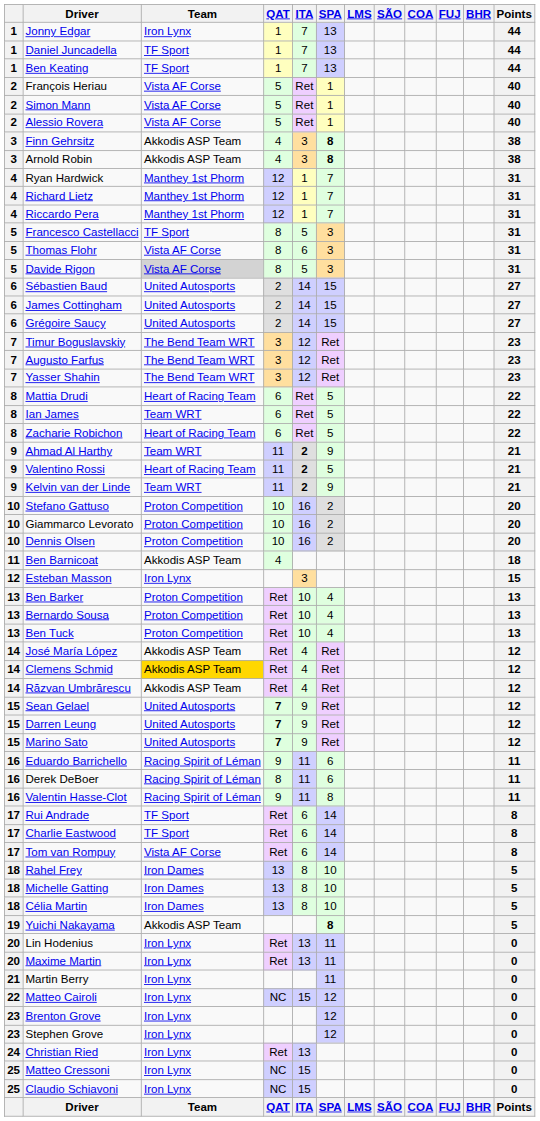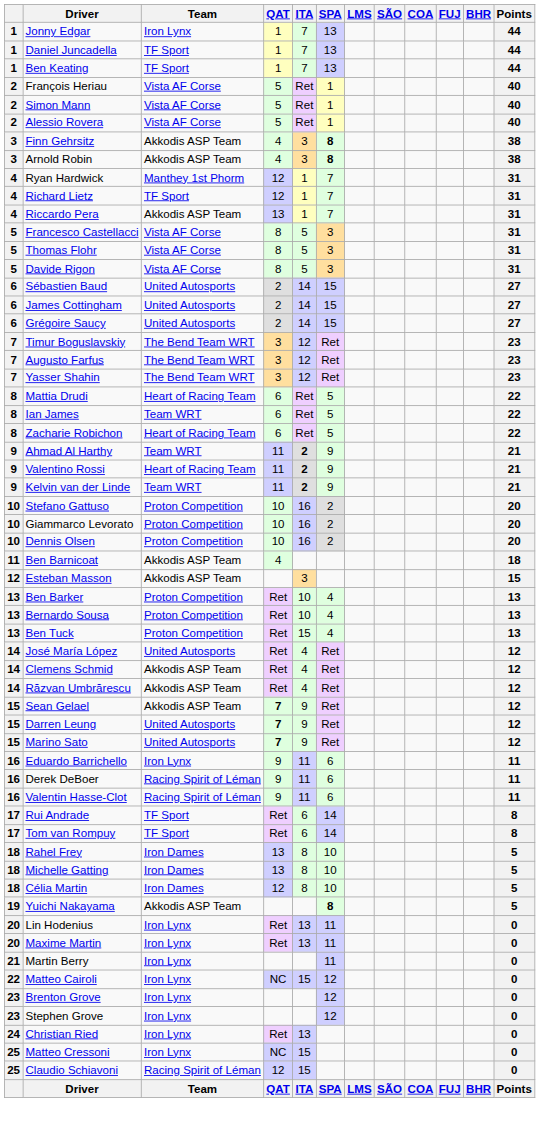 <table class="wikitable" style="font-size:85%; text-align:center;">
 <tr>
 <th></th>
 <th>Driver</th>
 <th>Team</th>
 <th><a href='#'>QAT</a><br></th>
 <th><a href='#'>ITA</a><br></th>
 <th><a href='#'>SPA</a><br></th>
 <th><a href='#'>LMS</a><br></th>
 <th><a href='#'>SÃO</a><br></th>
 <th><a href='#'>COA</a><br></th>
 <th><a href='#'>FUJ</a><br></th>
 <th><a href='#'>BHR</a><br></th>
 <th>Points</th>
 </tr>
 <tr>
 <th>1</th>
 <td align=left> <a href='#'>Jonny Edgar</a></td>
 <td align=left> <a href='#'>Iron Lynx</a></td>
 <td style="background:#ffffbf;">1</td>
 <td style="background:#dfffdf;">7</td>
 <td style="background:#cfcfff;">13</td>
 <td></td>
 <td></td>
 <td></td>
 <td></td>
 <td></td>
 <th>44</th>
 </tr>
 <tr>
 <th>1</th>
 <td align=left> <a href='#'>Daniel Juncadella</a></td>
 <td align=left> <a href='#'>TF Sport</a></td>
 <td style="background:#ffffbf;">1</td>
 <td style="background:#dfffdf;">7</td>
 <td style="background:#cfcfff;">13</td>
 <td></td>
 <td></td>
 <td></td>
 <td></td>
 <td></td>
 <th>44</th>
 </tr>
 <tr>
 <th>1</th>
 <td align=left> <a href='#'>Ben Keating</a></td>
 <td align=left> <a href='#'>TF Sport</a></td>
 <td style="background:#ffffbf;">1</td>
 <td style="background:#dfffdf;">7</td>
 <td style="background:#cfcfff;">13</td>
 <td></td>
 <td></td>
 <td></td>
 <td></td>
 <td></td>
 <th>44</th>
 </tr>
 <tr>
 <th>2</th>
 <td align=left> François Heriau</td>
 <td align=left> <a href='#'>Vista AF Corse</a></td>
 <td style="background:#dfffdf;">5</td>
 <td style="background:#efcfff;">Ret</td>
 <td style="background:#ffffbf;">1</td>
 <td></td>
 <td></td>
 <td></td>
 <td></td>
 <td></td>
 <th>40</th>
 </tr>
 <tr>
 <th>2</th>
 <td align=left> <a href='#'>Simon Mann</a></td>
 <td align=left> <a href='#'>Vista AF Corse</a></td>
 <td style="background:#dfffdf;">5</td>
 <td style="background:#efcfff;">Ret</td>
 <td style="background:#ffffbf;">1</td>
 <td></td>
 <td></td>
 <td></td>
 <td></td>
 <td></td>
 <th>40</th>
 </tr>
 <tr>
 <th>2</th>
 <td align=left> <a href='#'>Alessio Rovera</a></td>
 <td align=left> <a href='#'>Vista AF Corse</a></td>
 <td style="background:#dfffdf;">5</td>
 <td style="background:#efcfff;">Ret</td>
 <td style="background:#ffffbf;">1</td>
 <td></td>
 <td></td>
 <td></td>
 <td></td>
 <td></td>
 <th>40</th>
 </tr>
 <tr>
 <th>3</th>
 <td align=left> <a href='#'>Finn Gehrsitz</a></td>
 <td align=left> Akkodis ASP Team</td>
 <td style="background:#dfffdf;">4</td>
 <td style="background:#ffdf9f;">3</td>
 <td style="background:#dfffdf;"><strong>8</strong></td>
 <td></td>
 <td></td>
 <td></td>
 <td></td>
 <td></td>
 <th>38</th>
 </tr>
 <tr>
 <th>3</th>
 <td align=left> Arnold Robin</td>
 <td align=left> Akkodis ASP Team</td>
 <td style="background:#dfffdf;">4</td>
 <td style="background:#ffdf9f;">3</td>
 <td style="background:#dfffdf;"><strong>8</strong></td>
 <td></td>
 <td></td>
 <td></td>
 <td></td>
 <td></td>
 <th>38</th>
 </tr>
 <tr>
 <th>4</th>
 <td align=left> Ryan Hardwick</td>
 <td align=left> <a href='#'>Manthey 1st Phorm</a></td>
 <td style="background:#cfcfff;">12</td>
 <td style="background:#ffffbf;">1</td>
 <td style="background:#dfffdf;">7</td>
 <td></td>
 <td></td>
 <td></td>
 <td></td>
 <td></td>
 <th>31</th>
 </tr>
 <tr>
 <th>4</th>
 <td align=left> <a href='#'>Richard Lietz</a></td>
-<td align=left> <a href='#'>Manthey 1st Phorm</a></td>
+<td align=left> <a href='#'>TF Sport</a></td>
 <td style="background:#cfcfff;">12</td>
 <td style="background:#ffffbf;">1</td>
 <td style="background:#dfffdf;">7</td>
 <td></td>
 <td></td>
 <td></td>
 <td></td>
 <td></td>
 <th>31</th>
 </tr>
 <tr>
 <th>4</th>
 <td align=left> <a href='#'>Riccardo Pera</a></td>
-<td align=left> <a href='#'>Manthey 1st Phorm</a></td>
-<td style="background:#cfcfff;">12</td>
+<td align=left> Akkodis ASP Team</td>
+<td style="background:#cfcfff;">13</td>
 <td style="background:#ffffbf;">1</td>
 <td style="background:#dfffdf;">7</td>
 <td></td>
 <td></td>
 <td></td>
 <td></td>
 <td></td>
 <th>31</th>
 </tr>
 <tr>
 <th>5</th>
 <td align=left> <a href='#'>Francesco Castellacci</a></td>
-<td align=left> <a href='#'>TF Sport</a></td>
+<td align=left> <a href='#'>Vista AF Corse</a></td>
 <td style="background:#dfffdf;">8</td>
 <td style="background:#dfffdf;">5</td>
 <td style="background:#ffdf9f;">3</td>
 <td></td>
 <td></td>
 <td></td>
 <td></td>
 <td></td>
 <th>31</th>
 </tr>
 <tr>
 <th>5</th>
 <td align=left> <a href='#'>Thomas Flohr</a></td>
 <td align=left> <a href='#'>Vista AF Corse</a></td>
 <td style="background:#dfffdf;">8</td>
-<td style="background:#dfffdf;">6</td>
+<td style="background:#dfffdf;">5</td>
 <td style="background:#ffdf9f;">3</td>
 <td></td>
 <td></td>
 <td></td>
 <td></td>
 <td></td>
 <th>31</th>
 </tr>
 <tr>
 <th>5</th>
 <td align=left> <a href='#'>Davide Rigon</a></td>
-<td align=left style="background: lightgrey;"> <a href='#'>Vista AF Corse</a></td>
+<td align=left> <a href='#'>Vista AF Corse</a></td>
 <td style="background:#dfffdf;">8</td>
 <td style="background:#dfffdf;">5</td>
 <td style="background:#ffdf9f;">3</td>
 <td></td>
 <td></td>
 <td></td>
 <td></td>
 <td></td>
 <th>31</th>
 </tr>
 <tr>
 <th>6</th>
 <td align=left> <a href='#'>Sébastien Baud</a></td>
 <td align=left> <a href='#'>United Autosports</a></td>
 <td style="background:#dfdfdf;">2</td>
 <td style="background:#cfcfff;">14</td>
 <td style="background:#cfcfff;">15</td>
 <td></td>
 <td></td>
 <td></td>
 <td></td>
 <td></td>
 <th>27</th>
 </tr>
 <tr>
 <th>6</th>
 <td align=left> <a href='#'>James Cottingham</a></td>
 <td align=left> <a href='#'>United Autosports</a></td>
 <td style="background:#dfdfdf;">2</td>
 <td style="background:#cfcfff;">14</td>
 <td style="background:#cfcfff;">15</td>
 <td></td>
 <td></td>
 <td></td>
 <td></td>
 <td></td>
 <th>27</th>
 </tr>
 <tr>
 <th>6</th>
 <td align=left> <a href='#'>Grégoire Saucy</a></td>
 <td align=left> <a href='#'>United Autosports</a></td>
 <td style="background:#dfdfdf;">2</td>
 <td style="background:#cfcfff;">14</td>
 <td style="background:#cfcfff;">15</td>
 <td></td>
 <td></td>
 <td></td>
 <td></td>
 <td></td>
 <th>27</th>
 </tr>
 <tr>
 <th>7</th>
 <td align=left> <a href='#'>Timur Boguslavskiy</a></td>
 <td align=left> <a href='#'>The Bend Team WRT</a></td>
 <td style="background:#ffdf9f;">3</td>
 <td style="background:#cfcfff;">12</td>
 <td style="background:#efcfff;">Ret</td>
 <td></td>
 <td></td>
 <td></td>
 <td></td>
 <td></td>
 <th>23</th>
 </tr>
 <tr>
 <th>7</th>
 <td align=left> <a href='#'>Augusto Farfus</a></td>
 <td align=left> <a href='#'>The Bend Team WRT</a></td>
 <td style="background:#ffdf9f;">3</td>
 <td style="background:#cfcfff;">12</td>
 <td style="background:#efcfff;">Ret</td>
 <td></td>
 <td></td>
 <td></td>
 <td></td>
 <td></td>
 <th>23</th>
 </tr>
 <tr>
 <th>7</th>
 <td align=left> <a href='#'>Yasser Shahin</a></td>
 <td align=left> <a href='#'>The Bend Team WRT</a></td>
 <td style="background:#ffdf9f;">3</td>
 <td style="background:#cfcfff;">12</td>
 <td style="background:#efcfff;">Ret</td>
 <td></td>
 <td></td>
 <td></td>
 <td></td>
 <td></td>
 <th>23</th>
 </tr>
 <tr>
 <th>8</th>
 <td align=left> <a href='#'>Mattia Drudi</a></td>
 <td align=left> <a href='#'>Heart of Racing Team</a></td>
 <td style="background:#dfffdf;">6</td>
 <td style="background:#efcfff;">Ret</td>
 <td style="background:#dfffdf;">5</td>
 <td></td>
 <td></td>
 <td></td>
 <td></td>
 <td></td>
 <th>22</th>
 </tr>
 <tr>
 <th>8</th>
 <td align=left> <a href='#'>Ian James</a></td>
 <td align=left> <a href='#'>Team WRT</a></td>
 <td style="background:#dfffdf;">6</td>
 <td style="background:#efcfff;">Ret</td>
 <td style="background:#dfffdf;">5</td>
 <td></td>
 <td></td>
 <td></td>
 <td></td>
 <td></td>
 <th>22</th>
 </tr>
 <tr>
 <th>8</th>
 <td align=left> <a href='#'>Zacharie Robichon</a></td>
 <td align=left> <a href='#'>Heart of Racing Team</a></td>
 <td style="background:#dfffdf;">6</td>
 <td style="background:#efcfff;">Ret</td>
 <td style="background:#dfffdf;">5</td>
 <td></td>
 <td></td>
 <td></td>
 <td></td>
 <td></td>
 <th>22</th>
 </tr>
 <tr>
 <th>9</th>
 <td align=left> <a href='#'>Ahmad Al Harthy</a></td>
 <td align=left> <a href='#'>Team WRT</a></td>
 <td style="background:#cfcfff;">11</td>
 <td style="background:#dfdfdf;"><strong>2</strong></td>
 <td style="background:#dfffdf;">9</td>
 <td></td>
 <td></td>
 <td></td>
 <td></td>
 <td></td>
 <th>21</th>
 </tr>
 <tr>
 <th>9</th>
 <td align=left> <a href='#'>Valentino Rossi</a></td>
 <td align=left> <a href='#'>Heart of Racing Team</a></td>
 <td style="background:#cfcfff;">11</td>
 <td style="background:#dfdfdf;"><strong>2</strong></td>
-<td style="background:#dfffdf;">5</td>
+<td style="background:#dfffdf;">9</td>
 <td></td>
 <td></td>
 <td></td>
 <td></td>
 <td></td>
 <th>21</th>
 </tr>
 <tr>
 <th>9</th>
 <td align=left> <a href='#'>Kelvin van der Linde</a></td>
 <td align=left> <a href='#'>Team WRT</a></td>
 <td style="background:#cfcfff;">11</td>
 <td style="background:#dfdfdf;"><strong>2</strong></td>
 <td style="background:#dfffdf;">9</td>
 <td></td>
 <td></td>
 <td></td>
 <td></td>
 <td></td>
 <th>21</th>
 </tr>
 <tr>
 <th>10</th>
 <td align=left> <a href='#'>Stefano Gattuso</a></td>
 <td align=left> <a href='#'>Proton Competition</a></td>
 <td style="background:#dfffdf;">10</td>
 <td style="background:#cfcfff;">16</td>
 <td style="background:#dfdfdf;">2</td>
 <td></td>
 <td></td>
 <td></td>
 <td></td>
 <td></td>
 <th>20</th>
 </tr>
 <tr>
 <th>10</th>
 <td align=left> Giammarco Levorato</td>
 <td align=left> <a href='#'>Proton Competition</a></td>
 <td style="background:#dfffdf;">10</td>
 <td style="background:#cfcfff;">16</td>
 <td style="background:#dfdfdf;">2</td>
 <td></td>
 <td></td>
 <td></td>
 <td></td>
 <td></td>
 <th>20</th>
 </tr>
 <tr>
 <th>10</th>
 <td align=left> <a href='#'>Dennis Olsen</a></td>
 <td align=left> <a href='#'>Proton Competition</a></td>
 <td style="background:#dfffdf;">10</td>
 <td style="background:#cfcfff;">16</td>
 <td style="background:#dfdfdf;">2</td>
 <td></td>
 <td></td>
 <td></td>
 <td></td>
 <td></td>
 <th>20</th>
 </tr>
 <tr>
 <th>11</th>
 <td align=left> <a href='#'>Ben Barnicoat</a></td>
 <td align=left> Akkodis ASP Team</td>
 <td style="background:#dfffdf;">4</td>
 <td></td>
 <td></td>
 <td></td>
 <td></td>
 <td></td>
 <td></td>
 <td></td>
 <th>18</th>
 </tr>
 <tr>
 <th>12</th>
 <td align=left> <a href='#'>Esteban Masson</a></td>
-<td align=left> <a href='#'>Iron Lynx</a></td>
+<td align=left> Akkodis ASP Team</td>
 <td></td>
 <td style="background:#ffdf9f;">3</td>
 <td></td>
 <td></td>
 <td></td>
 <td></td>
 <td></td>
 <td></td>
 <th>15</th>
 </tr>
 <tr>
 <th>13</th>
 <td align=left> <a href='#'>Ben Barker</a></td>
 <td align=left> <a href='#'>Proton Competition</a></td>
 <td style="background:#efcfff;">Ret</td>
 <td style="background:#dfffdf;">10</td>
 <td style="background:#dfffdf;">4</td>
 <td></td>
 <td></td>
 <td></td>
 <td></td>
 <td></td>
 <th>13</th>
 </tr>
 <tr>
 <th>13</th>
 <td align=left> <a href='#'>Bernardo Sousa</a></td>
 <td align=left> <a href='#'>Proton Competition</a></td>
 <td style="background:#efcfff;">Ret</td>
 <td style="background:#dfffdf;">10</td>
 <td style="background:#dfffdf;">4</td>
 <td></td>
 <td></td>
 <td></td>
 <td></td>
 <td></td>
 <th>13</th>
 </tr>
 <tr>
 <th>13</th>
 <td align=left> <a href='#'>Ben Tuck</a></td>
 <td align=left> <a href='#'>Proton Competition</a></td>
 <td style="background:#efcfff;">Ret</td>
-<td style="background:#dfffdf;">10</td>
+<td style="background:#dfffdf;">15</td>
 <td style="background:#dfffdf;">4</td>
 <td></td>
 <td></td>
 <td></td>
 <td></td>
 <td></td>
 <th>13</th>
 </tr>
 <tr>
 <th>14</th>
 <td align=left> <a href='#'>José María López</a></td>
-<td align=left> Akkodis ASP Team</td>
+<td align=left> <a href='#'>United Autosports</a></td>
 <td style="background:#efcfff;">Ret</td>
 <td style="background:#dfffdf;">4</td>
 <td style="background:#efcfff;">Ret</td>
 <td></td>
 <td></td>
 <td></td>
 <td></td>
 <td></td>
 <th>12</th>
 </tr>
 <tr>
 <th>14</th>
 <td align=left> <a href='#'>Clemens Schmid</a></td>
-<td align=left style="background: gold;"> Akkodis ASP Team</td>
+<td align=left> Akkodis ASP Team</td>
 <td style="background:#efcfff;">Ret</td>
 <td style="background:#dfffdf;">4</td>
 <td style="background:#efcfff;">Ret</td>
 <td></td>
 <td></td>
 <td></td>
 <td></td>
 <td></td>
 <th>12</th>
 </tr>
 <tr>
 <th>14</th>
 <td align=left> <a href='#'>Răzvan Umbrărescu</a></td>
 <td align=left> Akkodis ASP Team</td>
 <td style="background:#efcfff;">Ret</td>
 <td style="background:#dfffdf;">4</td>
 <td style="background:#efcfff;">Ret</td>
 <td></td>
 <td></td>
 <td></td>
 <td></td>
 <td></td>
 <th>12</th>
 </tr>
 <tr>
 <th>15</th>
 <td align=left> <a href='#'>Sean Gelael</a></td>
-<td align=left> <a href='#'>United Autosports</a></td>
+<td align=left> Akkodis ASP Team</td>
 <td style="background:#dfffdf;"><strong>7</strong></td>
 <td style="background:#dfffdf;">9</td>
 <td style="background:#efcfff;">Ret</td>
 <td></td>
 <td></td>
 <td></td>
 <td></td>
 <td></td>
 <th>12</th>
 </tr>
 <tr>
 <th>15</th>
 <td align=left> <a href='#'>Darren Leung</a></td>
 <td align=left> <a href='#'>United Autosports</a></td>
 <td style="background:#dfffdf;"><strong>7</strong></td>
 <td style="background:#dfffdf;">9</td>
 <td style="background:#efcfff;">Ret</td>
 <td></td>
 <td></td>
 <td></td>
 <td></td>
 <td></td>
 <th>12</th>
 </tr>
 <tr>
 <th>15</th>
 <td align=left> <a href='#'>Marino Sato</a></td>
 <td align=left> <a href='#'>United Autosports</a></td>
 <td style="background:#dfffdf;"><strong>7</strong></td>
 <td style="background:#dfffdf;">9</td>
 <td style="background:#efcfff;">Ret</td>
 <td></td>
 <td></td>
 <td></td>
 <td></td>
 <td></td>
 <th>12</th>
 </tr>
 <tr>
 <th>16</th>
 <td align=left> <a href='#'>Eduardo Barrichello</a></td>
-<td align=left> <a href='#'>Racing Spirit of Léman</a></td>
+<td align=left> <a href='#'>Iron Lynx</a></td>
 <td style="background:#dfffdf;">9</td>
 <td style="background:#cfcfff;">11</td>
 <td style="background:#dfffdf;">6</td>
 <td></td>
 <td></td>
 <td></td>
 <td></td>
 <td></td>
 <th>11</th>
 </tr>
 <tr>
 <th>16</th>
 <td align=left> Derek DeBoer</td>
 <td align=left> <a href='#'>Racing Spirit of Léman</a></td>
-<td style="background:#dfffdf;">8</td>
+<td style="background:#dfffdf;">9</td>
 <td style="background:#cfcfff;">11</td>
 <td style="background:#dfffdf;">6</td>
 <td></td>
 <td></td>
 <td></td>
 <td></td>
 <td></td>
 <th>11</th>
 </tr>
 <tr>
 <th>16</th>
 <td align=left> <a href='#'>Valentin Hasse-Clot</a></td>
 <td align=left> <a href='#'>Racing Spirit of Léman</a></td>
 <td style="background:#dfffdf;">9</td>
 <td style="background:#cfcfff;">11</td>
-<td style="background:#dfffdf;">8</td>
+<td style="background:#dfffdf;">6</td>
 <td></td>
 <td></td>
 <td></td>
 <td></td>
 <td></td>
 <th>11</th>
 </tr>
 <tr>
 <th>17</th>
 <td align=left> <a href='#'>Rui Andrade</a></td>
 <td align=left> <a href='#'>TF Sport</a></td>
 <td style="background:#efcfff;">Ret</td>
 <td style="background:#dfffdf;">6</td>
 <td style="background:#cfcfff;">14</td>
 <td></td>
 <td></td>
 <td></td>
 <td></td>
 <td></td>
 <th>8</th>
 </tr>
 <tr>
 <th>17</th>
-<td align=left> <a href='#'>Charlie Eastwood</a></td>
+<td align=left> <a href='#'>Tom van Rompuy</a></td>
 <td align=left> <a href='#'>TF Sport</a></td>
-<td style="background:#efcfff;">Ret</td>
-<td style="background:#dfffdf;">6</td>
-<td style="background:#cfcfff;">14</td>
-<td></td>
-<td></td>
-<td></td>
-<td></td>
-<td></td>
-<th>8</th>
-</tr>
-<tr>
-<th>17</th>
-<td align=left> <a href='#'>Tom van Rompuy</a></td>
-<td align=left> <a href='#'>Vista AF Corse</a></td>
 <td style="background:#efcfff;">Ret</td>
 <td style="background:#dfffdf;">6</td>
 <td style="background:#cfcfff;">14</td>
 <td></td>
 <td></td>
 <td></td>
 <td></td>
 <td></td>
 <th>8</th>
 </tr>
 <tr>
 <th>18</th>
 <td align=left> <a href='#'>Rahel Frey</a></td>
 <td align=left> <a href='#'>Iron Dames</a></td>
 <td style="background:#cfcfff;">13</td>
 <td style="background:#dfffdf;">8</td>
 <td style="background:#dfffdf;">10</td>
 <td></td>
 <td></td>
 <td></td>
 <td></td>
 <td></td>
 <th>5</th>
 </tr>
 <tr>
 <th>18</th>
 <td align=left> <a href='#'>Michelle Gatting</a></td>
 <td align=left> <a href='#'>Iron Dames</a></td>
 <td style="background:#cfcfff;">13</td>
 <td style="background:#dfffdf;">8</td>
 <td style="background:#dfffdf;">10</td>
 <td></td>
 <td></td>
 <td></td>
 <td></td>
 <td></td>
 <th>5</th>
 </tr>
 <tr>
 <th>18</th>
 <td align=left> <a href='#'>Célia Martin</a></td>
 <td align=left> <a href='#'>Iron Dames</a></td>
-<td style="background:#cfcfff;">13</td>
+<td style="background:#cfcfff;">12</td>
 <td style="background:#dfffdf;">8</td>
 <td style="background:#dfffdf;">10</td>
 <td></td>
 <td></td>
 <td></td>
 <td></td>
 <td></td>
 <th>5</th>
 </tr>
 <tr>
 <th>19</th>
 <td align=left> <a href='#'>Yuichi Nakayama</a></td>
 <td align=left> Akkodis ASP Team</td>
 <td></td>
 <td></td>
 <td style="background:#dfffdf;"><strong>8</strong></td>
 <td></td>
 <td></td>
 <td></td>
 <td></td>
 <td></td>
 <th>5</th>
 </tr>
 <tr>
 <th>20</th>
 <td align=left> Lin Hodenius</td>
 <td align=left> <a href='#'>Iron Lynx</a></td>
 <td style="background:#efcfff;">Ret</td>
 <td style="background:#cfcfff;">13</td>
 <td style="background:#cfcfff;">11</td>
 <td></td>
 <td></td>
 <td></td>
 <td></td>
 <td></td>
 <th>0</th>
 </tr>
 <tr>
 <th>20</th>
 <td align=left> <a href='#'>Maxime Martin</a></td>
 <td align=left> <a href='#'>Iron Lynx</a></td>
 <td style="background:#efcfff;">Ret</td>
 <td style="background:#cfcfff;">13</td>
 <td style="background:#cfcfff;">11</td>
 <td></td>
 <td></td>
 <td></td>
 <td></td>
 <td></td>
 <th>0</th>
 </tr>
 <tr>
 <th>21</th>
 <td align=left> Martin Berry</td>
 <td align=left> <a href='#'>Iron Lynx</a></td>
 <td></td>
 <td></td>
 <td style="background:#cfcfff;">11</td>
 <td></td>
 <td></td>
 <td></td>
 <td></td>
 <td></td>
 <th>0</th>
 </tr>
 <tr>
 <th>22</th>
 <td align=left> <a href='#'>Matteo Cairoli</a></td>
 <td align=left> <a href='#'>Iron Lynx</a></td>
 <td style="background:#cfcfff;">NC</td>
 <td style="background:#cfcfff;">15</td>
 <td style="background:#cfcfff;">12</td>
 <td></td>
 <td></td>
 <td></td>
 <td></td>
 <td></td>
 <th>0</th>
 </tr>
 <tr>
 <th>23</th>
 <td align=left> <a href='#'>Brenton Grove</a></td>
 <td align=left> <a href='#'>Iron Lynx</a></td>
 <td></td>
 <td></td>
 <td style="background:#cfcfff;">12</td>
 <td></td>
 <td></td>
 <td></td>
 <td></td>
 <td></td>
 <th>0</th>
 </tr>
 <tr>
 <th>23</th>
 <td align=left> Stephen Grove</td>
 <td align=left> <a href='#'>Iron Lynx</a></td>
 <td></td>
 <td></td>
 <td style="background:#cfcfff;">12</td>
 <td></td>
 <td></td>
 <td></td>
 <td></td>
 <td></td>
 <th>0</th>
 </tr>
 <tr>
 <th>24</th>
 <td align=left> <a href='#'>Christian Ried</a></td>
 <td align=left> <a href='#'>Iron Lynx</a></td>
 <td style="background:#efcfff;">Ret</td>
 <td style="background:#cfcfff;">13</td>
 <td></td>
 <td></td>
 <td></td>
 <td></td>
 <td></td>
 <td></td>
 <th>0</th>
 </tr>
 <tr>
 <th>25</th>
 <td align=left> <a href='#'>Matteo Cressoni</a></td>
 <td align=left> <a href='#'>Iron Lynx</a></td>
 <td style="background:#cfcfff;">NC</td>
 <td style="background:#cfcfff;">15</td>
 <td></td>
 <td></td>
 <td></td>
 <td></td>
 <td></td>
 <td></td>
 <th>0</th>
 </tr>
 <tr>
 <th>25</th>
 <td align=left> <a href='#'>Claudio Schiavoni</a></td>
-<td align=left> <a href='#'>Iron Lynx</a></td>
-<td style="background:#cfcfff;">NC</td>
+<td align=left> <a href='#'>Racing Spirit of Léman</a></td>
+<td style="background:#cfcfff;">12</td>
 <td style="background:#cfcfff;">15</td>
 <td></td>
 <td></td>
 <td></td>
 <td></td>
 <td></td>
 <td></td>
 <th>0</th>
 </tr>
 <tr>
 <th></th>
 <th>Driver</th>
 <th>Team</th>
 <th><a href='#'>QAT</a><br></th>
 <th><a href='#'>ITA</a><br></th>
 <th><a href='#'>SPA</a><br></th>
 <th><a href='#'>LMS</a><br></th>
 <th><a href='#'>SÃO</a><br></th>
 <th><a href='#'>COA</a><br></th>
 <th><a href='#'>FUJ</a><br></th>
 <th><a href='#'>BHR</a><br></th>
 <th>Points</th>
 </tr>
 </table>
